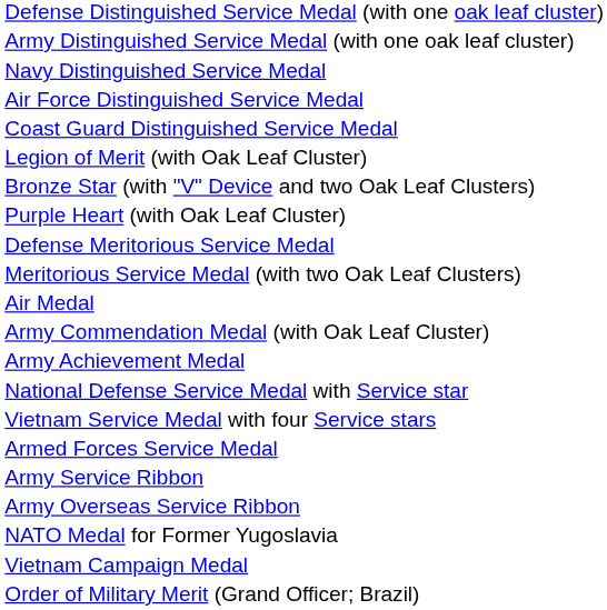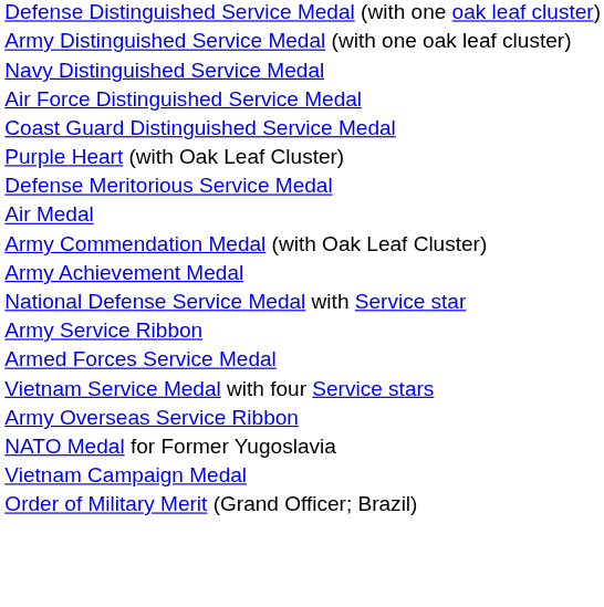 <table>
 <tr>
 <td></td>
 <td><a href='#'>Defense Distinguished Service Medal</a> (with one <a href='#'>oak leaf cluster</a>)</td>
 </tr>
 <tr>
 <td></td>
 <td><a href='#'>Army Distinguished Service Medal</a> (with one oak leaf cluster)</td>
 </tr>
 <tr>
 <td></td>
 <td><a href='#'>Navy Distinguished Service Medal</a></td>
 </tr>
 <tr>
 <td></td>
 <td><a href='#'>Air Force Distinguished Service Medal</a></td>
 </tr>
 <tr>
 <td></td>
 <td><a href='#'>Coast Guard Distinguished Service Medal</a></td>
 </tr>
 <tr>
 <td></td>
-<td><a href='#'>Legion of Merit</a> (with Oak Leaf Cluster)</td>
-</tr>
-<tr>
-<td></td>
-<td><a href='#'>Bronze Star</a> (with <a href='#'>"V" Device</a> and two Oak Leaf Clusters)</td>
-</tr>
-<tr>
-<td></td>
 <td><a href='#'>Purple Heart</a> (with Oak Leaf Cluster)</td>
 </tr>
 <tr>
 <td></td>
 <td><a href='#'>Defense Meritorious Service Medal</a></td>
-</tr>
-<tr>
-<td></td>
-<td><a href='#'>Meritorious Service Medal</a> (with two Oak Leaf Clusters)</td>
 </tr>
 <tr>
 <td></td>
 <td><a href='#'>Air Medal</a></td>
 </tr>
 <tr>
 <td></td>
 <td><a href='#'>Army Commendation Medal</a> (with Oak Leaf Cluster)</td>
 </tr>
 <tr>
 <td></td>
 <td><a href='#'>Army Achievement Medal</a></td>
 </tr>
 <tr>
 <td></td>
 <td><a href='#'>National Defense Service Medal</a> with <a href='#'>Service star</a></td>
 </tr>
 <tr>
 <td></td>
-<td><a href='#'>Vietnam Service Medal</a> with four <a href='#'>Service stars</a></td>
+<td><a href='#'>Army Service Ribbon</a></td>
 </tr>
 <tr>
 <td></td>
 <td><a href='#'>Armed Forces Service Medal</a></td>
 </tr>
 <tr>
 <td></td>
-<td><a href='#'>Army Service Ribbon</a></td>
+<td><a href='#'>Vietnam Service Medal</a> with four <a href='#'>Service stars</a></td>
 </tr>
 <tr>
 <td></td>
 <td><a href='#'>Army Overseas Service Ribbon</a></td>
 </tr>
 <tr>
 <td></td>
 <td><a href='#'>NATO Medal</a> for Former Yugoslavia</td>
 </tr>
 <tr>
 <td></td>
 <td><a href='#'>Vietnam Campaign Medal</a></td>
 </tr>
 <tr>
 <td></td>
 <td><a href='#'>Order of Military Merit</a> (Grand Officer; Brazil)</td>
 </tr>
 </table>
